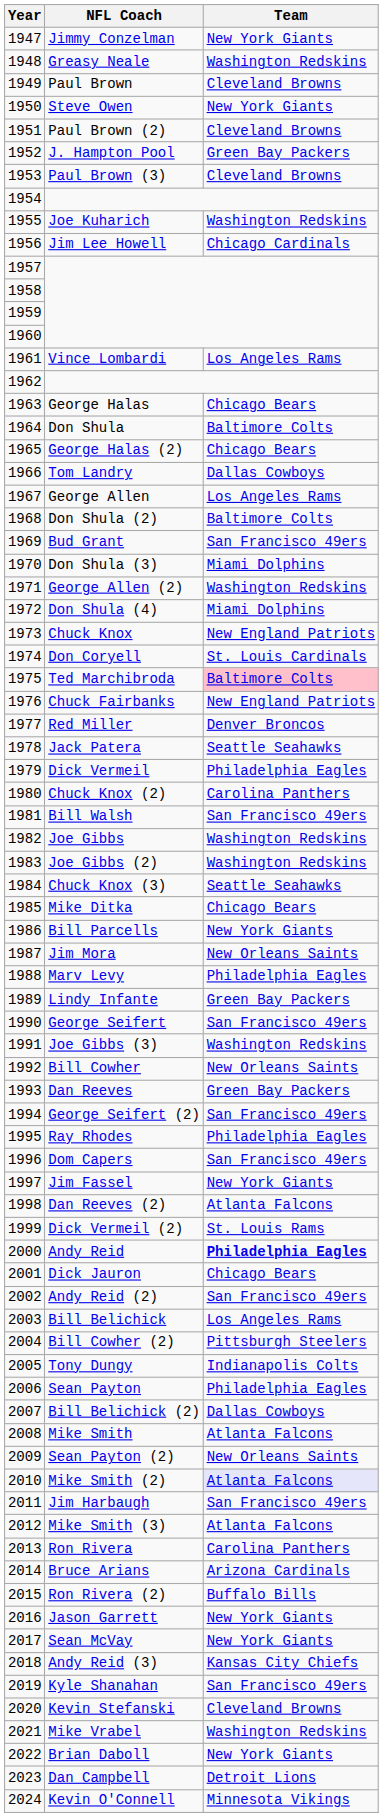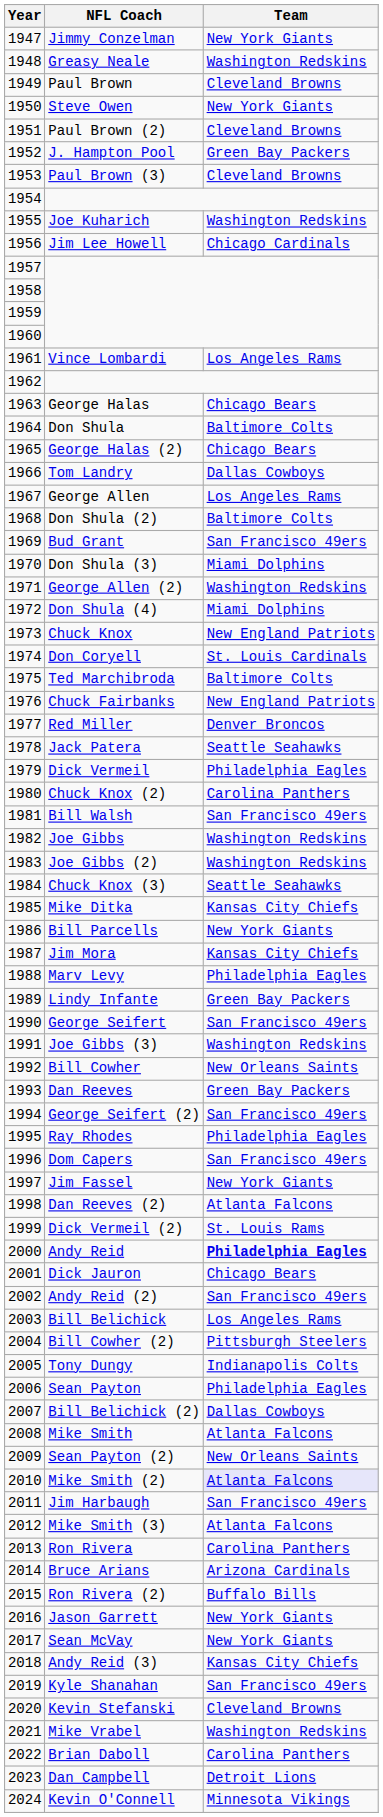 <table class="wikitable sortable">
 <tr style="background:#efefef;">
 <th>Year</th>
 <th>NFL Coach</th>
 <th>Team</th>
 </tr>
 <tr>
 <td>1947</td>
 <td><a href='#'>Jimmy Conzelman</a></td>
 <td><a href='#'>New York Giants</a></td>
 </tr>
 <tr>
 <td>1948</td>
 <td><a href='#'>Greasy Neale</a></td>
 <td><a href='#'>Washington Redskins</a></td>
 </tr>
 <tr>
 <td>1949</td>
 <td>Paul Brown</td>
 <td><a href='#'>Cleveland Browns</a></td>
 </tr>
 <tr>
 <td>1950</td>
 <td><a href='#'>Steve Owen</a></td>
 <td><a href='#'>New York Giants</a></td>
 </tr>
 <tr>
 <td>1951</td>
 <td>Paul Brown (2)</td>
 <td><a href='#'>Cleveland Browns</a></td>
 </tr>
 <tr>
 <td>1952</td>
 <td><a href='#'>J. Hampton Pool</a></td>
 <td><a href='#'>Green Bay Packers</a></td>
 </tr>
 <tr>
 <td>1953</td>
 <td><a href='#'>Paul Brown</a> (3)</td>
 <td><a href='#'>Cleveland Browns</a></td>
 </tr>
 <tr>
 <td>1954</td>
 <td colspan = "2"></td>
 </tr>
 <tr>
 <td>1955</td>
 <td><a href='#'>Joe Kuharich</a></td>
 <td><a href='#'>Washington Redskins</a></td>
 </tr>
 <tr>
 <td>1956</td>
 <td><a href='#'>Jim Lee Howell</a></td>
 <td><a href='#'>Chicago Cardinals</a></td>
 </tr>
 <tr>
 <td>1957</td>
 <td rowspan ="4" colspan ="2"></td>
 </tr>
 <tr>
 <td>1958</td>
 </tr>
 <tr>
 <td>1959</td>
 </tr>
 <tr>
 <td>1960</td>
 </tr>
 <tr>
 <td>1961</td>
 <td><a href='#'>Vince Lombardi</a></td>
 <td><a href='#'>Los Angeles Rams</a></td>
 </tr>
 <tr>
 <td>1962</td>
 <td colspan = "2"></td>
 </tr>
 <tr>
 <td>1963</td>
 <td>George Halas</td>
 <td><a href='#'>Chicago Bears</a></td>
 </tr>
 <tr>
 <td>1964</td>
 <td>Don Shula</td>
 <td><a href='#'>Baltimore Colts</a></td>
 </tr>
 <tr>
 <td>1965</td>
 <td><a href='#'>George Halas</a> (2)</td>
 <td><a href='#'>Chicago Bears</a></td>
 </tr>
 <tr>
 <td>1966</td>
 <td><a href='#'>Tom Landry</a></td>
 <td><a href='#'>Dallas Cowboys</a></td>
 </tr>
 <tr>
 <td>1967</td>
 <td>George Allen</td>
 <td><a href='#'>Los Angeles Rams</a></td>
 </tr>
 <tr>
 <td>1968</td>
 <td>Don Shula (2)</td>
 <td><a href='#'>Baltimore Colts</a></td>
 </tr>
 <tr>
 <td>1969</td>
 <td><a href='#'>Bud Grant</a></td>
 <td><a href='#'>San Francisco 49ers</a></td>
 </tr>
 <tr>
 <td>1970</td>
 <td>Don Shula (3)</td>
 <td><a href='#'>Miami Dolphins</a></td>
 </tr>
 <tr>
 <td>1971</td>
 <td><a href='#'>George Allen</a> (2)</td>
 <td><a href='#'>Washington Redskins</a></td>
 </tr>
 <tr>
 <td>1972</td>
 <td><a href='#'>Don Shula</a> (4)</td>
 <td><a href='#'>Miami Dolphins</a></td>
 </tr>
 <tr>
 <td>1973</td>
 <td><a href='#'>Chuck Knox</a></td>
 <td><a href='#'>New England Patriots</a></td>
 </tr>
 <tr>
 <td>1974</td>
 <td><a href='#'>Don Coryell</a></td>
 <td><a href='#'>St. Louis Cardinals</a></td>
 </tr>
 <tr>
 <td>1975</td>
 <td><a href='#'>Ted Marchibroda</a></td>
-<td style="background: pink;"><a href='#'>Baltimore Colts</a></td>
+<td><a href='#'>Baltimore Colts</a></td>
 </tr>
 <tr>
 <td>1976</td>
 <td><a href='#'>Chuck Fairbanks</a></td>
 <td><a href='#'>New England Patriots</a></td>
 </tr>
 <tr>
 <td>1977</td>
 <td><a href='#'>Red Miller</a></td>
 <td><a href='#'>Denver Broncos</a></td>
 </tr>
 <tr>
 <td>1978</td>
 <td><a href='#'>Jack Patera</a></td>
 <td><a href='#'>Seattle Seahawks</a></td>
 </tr>
 <tr>
 <td>1979</td>
 <td><a href='#'>Dick Vermeil</a></td>
 <td><a href='#'>Philadelphia Eagles</a></td>
 </tr>
 <tr>
 <td>1980</td>
 <td><a href='#'>Chuck Knox</a> (2)</td>
 <td><a href='#'>Carolina Panthers</a></td>
 </tr>
 <tr>
 <td>1981</td>
 <td><a href='#'>Bill Walsh</a></td>
 <td><a href='#'>San Francisco 49ers</a></td>
 </tr>
 <tr>
 <td>1982</td>
 <td><a href='#'>Joe Gibbs</a></td>
 <td><a href='#'>Washington Redskins</a></td>
 </tr>
 <tr>
 <td>1983</td>
 <td><a href='#'>Joe Gibbs</a> (2)</td>
 <td><a href='#'>Washington Redskins</a></td>
 </tr>
 <tr>
 <td>1984</td>
 <td><a href='#'>Chuck Knox</a> (3)</td>
 <td><a href='#'>Seattle Seahawks</a></td>
 </tr>
 <tr>
 <td>1985</td>
 <td><a href='#'>Mike Ditka</a></td>
-<td><a href='#'>Chicago Bears</a></td>
+<td><a href='#'>Kansas City Chiefs</a></td>
 </tr>
 <tr>
 <td>1986</td>
 <td><a href='#'>Bill Parcells</a></td>
 <td><a href='#'>New York Giants</a></td>
 </tr>
 <tr>
 <td>1987</td>
 <td><a href='#'>Jim Mora</a></td>
-<td><a href='#'>New Orleans Saints</a></td>
+<td><a href='#'>Kansas City Chiefs</a></td>
 </tr>
 <tr>
 <td>1988</td>
 <td><a href='#'>Marv Levy</a></td>
 <td><a href='#'>Philadelphia Eagles</a></td>
 </tr>
 <tr>
 <td>1989</td>
 <td><a href='#'>Lindy Infante</a></td>
 <td><a href='#'>Green Bay Packers</a></td>
 </tr>
 <tr>
 <td>1990</td>
 <td><a href='#'>George Seifert</a></td>
 <td><a href='#'>San Francisco 49ers</a></td>
 </tr>
 <tr>
 <td>1991</td>
 <td><a href='#'>Joe Gibbs</a> (3)</td>
 <td><a href='#'>Washington Redskins</a></td>
 </tr>
 <tr>
 <td>1992</td>
 <td><a href='#'>Bill Cowher</a></td>
 <td><a href='#'>New Orleans Saints</a></td>
 </tr>
 <tr>
 <td>1993</td>
 <td><a href='#'>Dan Reeves</a></td>
 <td><a href='#'>Green Bay Packers</a></td>
 </tr>
 <tr>
 <td>1994</td>
 <td><a href='#'>George Seifert</a> (2)</td>
 <td><a href='#'>San Francisco 49ers</a></td>
 </tr>
 <tr>
 <td>1995</td>
 <td><a href='#'>Ray Rhodes</a></td>
 <td><a href='#'>Philadelphia Eagles</a></td>
 </tr>
 <tr>
 <td>1996</td>
 <td><a href='#'>Dom Capers</a></td>
 <td><a href='#'>San Francisco 49ers</a></td>
 </tr>
 <tr>
 <td>1997</td>
 <td><a href='#'>Jim Fassel</a></td>
 <td><a href='#'>New York Giants</a></td>
 </tr>
 <tr>
 <td>1998</td>
 <td><a href='#'>Dan Reeves</a> (2)</td>
 <td><a href='#'>Atlanta Falcons</a></td>
 </tr>
 <tr>
 <td>1999</td>
 <td><a href='#'>Dick Vermeil</a> (2)</td>
 <td><a href='#'>St. Louis Rams</a></td>
 </tr>
 <tr>
 <td>2000</td>
 <td><a href='#'>Andy Reid</a></td>
 <td><strong><a href='#'>Philadelphia Eagles</a></strong></td>
 </tr>
 <tr>
 <td>2001</td>
 <td><a href='#'>Dick Jauron</a></td>
 <td><a href='#'>Chicago Bears</a></td>
 </tr>
 <tr>
 <td>2002</td>
 <td><a href='#'>Andy Reid</a> (2)</td>
 <td><a href='#'>San Francisco 49ers</a></td>
 </tr>
 <tr>
 <td>2003</td>
 <td><a href='#'>Bill Belichick</a></td>
 <td><a href='#'>Los Angeles Rams</a></td>
 </tr>
 <tr>
 <td>2004</td>
 <td><a href='#'>Bill Cowher</a> (2)</td>
 <td><a href='#'>Pittsburgh Steelers</a></td>
 </tr>
 <tr>
 <td>2005</td>
 <td><a href='#'>Tony Dungy</a></td>
 <td><a href='#'>Indianapolis Colts</a></td>
 </tr>
 <tr>
 <td>2006</td>
 <td><a href='#'>Sean Payton</a></td>
 <td><a href='#'>Philadelphia Eagles</a></td>
 </tr>
 <tr>
 <td>2007</td>
 <td><a href='#'>Bill Belichick</a> (2)</td>
 <td><a href='#'>Dallas Cowboys</a></td>
 </tr>
 <tr>
 <td>2008</td>
 <td><a href='#'>Mike Smith</a></td>
 <td><a href='#'>Atlanta Falcons</a></td>
 </tr>
 <tr>
 <td>2009</td>
 <td><a href='#'>Sean Payton</a> (2)</td>
 <td><a href='#'>New Orleans Saints</a></td>
 </tr>
 <tr>
 <td>2010</td>
 <td><a href='#'>Mike Smith</a> (2)</td>
 <td style="background: lavender;"><a href='#'>Atlanta Falcons</a></td>
 </tr>
 <tr>
 <td>2011</td>
 <td><a href='#'>Jim Harbaugh</a></td>
 <td><a href='#'>San Francisco 49ers</a></td>
 </tr>
 <tr>
 <td>2012</td>
 <td><a href='#'>Mike Smith</a> (3)</td>
 <td><a href='#'>Atlanta Falcons</a></td>
 </tr>
 <tr>
 <td>2013</td>
 <td><a href='#'>Ron Rivera</a></td>
 <td><a href='#'>Carolina Panthers</a></td>
 </tr>
 <tr>
 <td>2014</td>
 <td><a href='#'>Bruce Arians</a></td>
 <td><a href='#'>Arizona Cardinals</a></td>
 </tr>
 <tr>
 <td>2015</td>
 <td><a href='#'>Ron Rivera</a> (2)</td>
 <td><a href='#'>Buffalo Bills</a></td>
 </tr>
 <tr>
 <td>2016</td>
 <td><a href='#'>Jason Garrett</a></td>
 <td><a href='#'>New York Giants</a></td>
 </tr>
 <tr>
 <td>2017</td>
 <td><a href='#'>Sean McVay</a></td>
 <td><a href='#'>New York Giants</a></td>
 </tr>
 <tr>
 <td>2018</td>
 <td><a href='#'>Andy Reid</a> (3)</td>
 <td><a href='#'>Kansas City Chiefs</a></td>
 </tr>
 <tr>
 <td>2019</td>
 <td><a href='#'>Kyle Shanahan</a></td>
 <td><a href='#'>San Francisco 49ers</a></td>
 </tr>
 <tr>
 <td>2020</td>
 <td><a href='#'>Kevin Stefanski</a></td>
 <td><a href='#'>Cleveland Browns</a></td>
 </tr>
 <tr>
 <td>2021</td>
 <td><a href='#'>Mike Vrabel</a></td>
 <td><a href='#'>Washington Redskins</a></td>
 </tr>
 <tr>
 <td>2022</td>
 <td><a href='#'>Brian Daboll</a></td>
-<td><a href='#'>New York Giants</a></td>
+<td><a href='#'>Carolina Panthers</a></td>
 </tr>
 <tr>
 <td>2023</td>
 <td><a href='#'>Dan Campbell</a></td>
 <td><a href='#'>Detroit Lions</a></td>
 </tr>
 <tr>
 <td>2024</td>
 <td><a href='#'>Kevin O'Connell</a></td>
 <td><a href='#'>Minnesota Vikings</a></td>
 </tr>
 </table>
